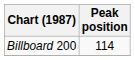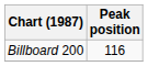 <table class="wikitable">
 <tr>
 <th>Chart (1987)</th>
 <th>Peak<br>position</th>
 </tr>
 <tr>
 <td><em>Billboard</em> 200</td>
-<td align="center">114</td>
+<td align="center">116</td>
 </tr>
 <tr>
 </tr>
 </table>
